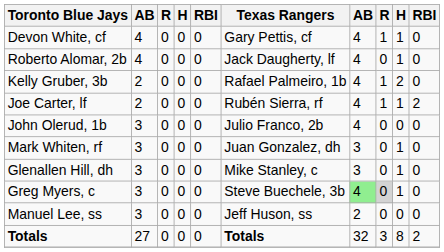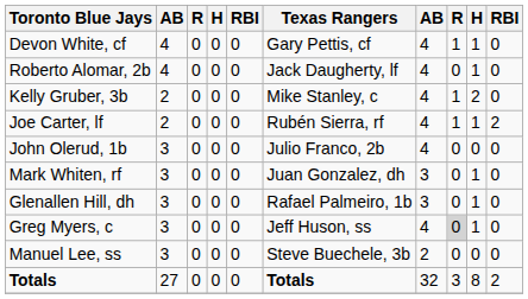 <table class="wikitable sortable">
 <tr>
 <th><strong>Toronto Blue Jays</strong></th>
 <th>AB</th>
 <th>R</th>
 <th>H</th>
 <th>RBI</th>
 <th><strong>Texas Rangers</strong></th>
 <th>AB</th>
 <th>R</th>
 <th>H</th>
 <th>RBI</th>
 </tr>
 <tr>
 <td>Devon White, cf</td>
 <td>4</td>
 <td>0</td>
 <td>0</td>
 <td>0</td>
 <td>Gary Pettis, cf</td>
 <td>4</td>
 <td>1</td>
 <td>1</td>
 <td>0</td>
 </tr>
 <tr>
 <td>Roberto Alomar, 2b</td>
 <td>4</td>
 <td>0</td>
 <td>0</td>
 <td>0</td>
 <td>Jack Daugherty, lf</td>
 <td>4</td>
 <td>0</td>
 <td>1</td>
 <td>0</td>
 </tr>
 <tr>
 <td>Kelly Gruber, 3b</td>
 <td>2</td>
 <td>0</td>
 <td>0</td>
 <td>0</td>
-<td>Rafael Palmeiro, 1b</td>
+<td>Mike Stanley, c</td>
 <td>4</td>
 <td>1</td>
 <td>2</td>
 <td>0</td>
 </tr>
 <tr>
 <td>Joe Carter, lf</td>
 <td>2</td>
 <td>0</td>
 <td>0</td>
 <td>0</td>
 <td>Rubén Sierra, rf</td>
 <td>4</td>
 <td>1</td>
 <td>1</td>
 <td>2</td>
 </tr>
 <tr>
 <td>John Olerud, 1b</td>
 <td>3</td>
 <td>0</td>
 <td>0</td>
 <td>0</td>
 <td>Julio Franco, 2b</td>
 <td>4</td>
 <td>0</td>
 <td>0</td>
 <td>0</td>
 </tr>
 <tr>
 <td>Mark Whiten, rf</td>
 <td>3</td>
 <td>0</td>
 <td>0</td>
 <td>0</td>
 <td>Juan Gonzalez, dh</td>
 <td>3</td>
 <td>0</td>
 <td>1</td>
 <td>0</td>
 </tr>
 <tr>
 <td>Glenallen Hill, dh</td>
 <td>3</td>
 <td>0</td>
 <td>0</td>
 <td>0</td>
-<td>Mike Stanley, c</td>
+<td>Rafael Palmeiro, 1b</td>
 <td>3</td>
 <td>0</td>
 <td>1</td>
 <td>0</td>
 </tr>
 <tr>
 <td>Greg Myers, c</td>
 <td>3</td>
 <td>0</td>
 <td>0</td>
 <td>0</td>
-<td>Steve Buechele, 3b</td>
-<td style="background: lightgreen;">4</td>
+<td>Jeff Huson, ss</td>
+<td>4</td>
 <td style="background: lightgrey;">0</td>
 <td>1</td>
 <td>0</td>
 </tr>
 <tr>
 <td>Manuel Lee, ss</td>
 <td>3</td>
 <td>0</td>
 <td>0</td>
 <td>0</td>
-<td>Jeff Huson, ss</td>
+<td>Steve Buechele, 3b</td>
 <td>2</td>
 <td>0</td>
 <td>0</td>
 <td>0</td>
 </tr>
 <tr>
 <td><strong>Totals</strong></td>
 <td>27</td>
 <td>0</td>
 <td>0</td>
 <td>0</td>
 <td><strong>Totals</strong></td>
 <td>32</td>
 <td>3</td>
 <td>8</td>
 <td>2</td>
 </tr>
 <tr>
 </tr>
 </table>
